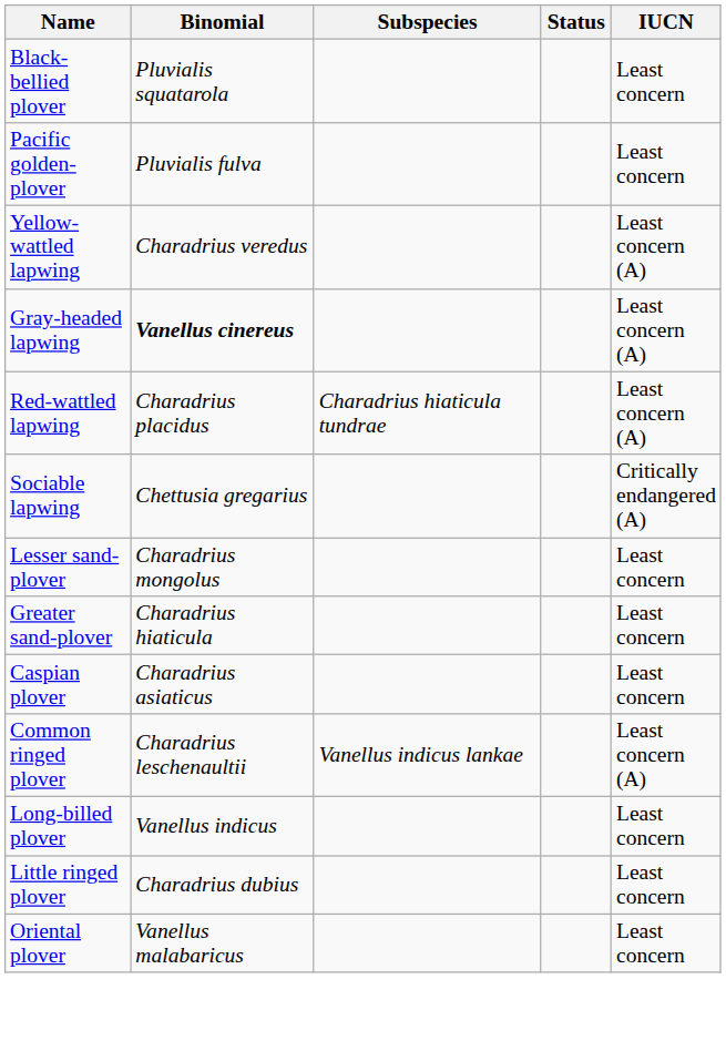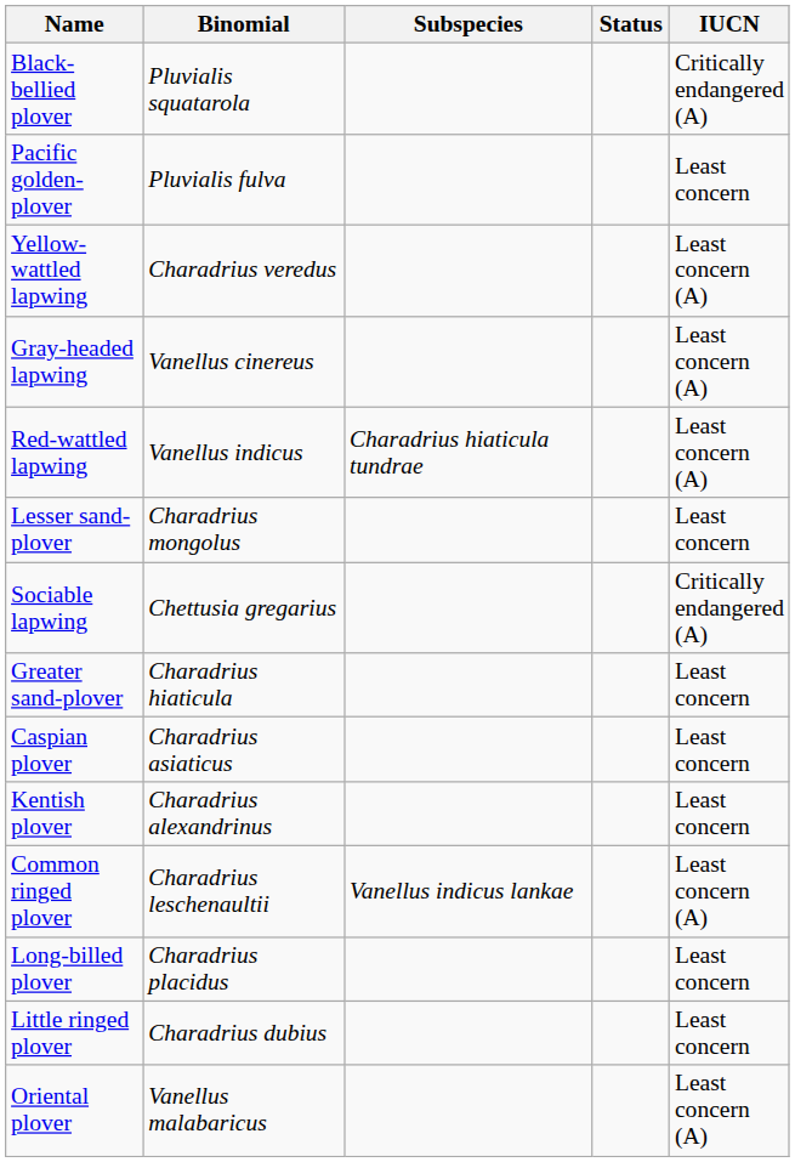 <table width=60% class="wikitable">
 <tr>
 <th width=20%>Name</th>
 <th width=30%>Binomial</th>
 <th width=40%>Subspecies</th>
 <th width=30%>Status</th>
 <th width=30%>IUCN</th>
 </tr>
 <tr>
 <td><a href='#'>Black-bellied plover</a><br></td>
 <td><em>Pluvialis squatarola</em></td>
 <td></td>
 <td></td>
-<td>Least concern</td>
+<td>Critically endangered<br>(A)</td>
 </tr>
 <tr>
 <td><a href='#'>Pacific golden-plover</a><br></td>
 <td><em>Pluvialis fulva</em></td>
 <td></td>
 <td></td>
 <td>Least concern</td>
 </tr>
 <tr>
 <td><a href='#'>Yellow-wattled lapwing</a><br></td>
 <td><em>Charadrius veredus</em></td>
 <td></td>
 <td></td>
 <td>Least concern<br>(A)</td>
 </tr>
 <tr>
 <td><a href='#'>Gray-headed lapwing</a><br></td>
-<td><strong><em>Vanellus cinereus</em></strong></td>
+<td><em>Vanellus cinereus</em></td>
 <td></td>
 <td></td>
 <td>Least concern<br>(A)</td>
 </tr>
 <tr>
 <td><a href='#'>Red-wattled lapwing</a><br></td>
-<td><em>Charadrius placidus</em></td>
+<td><em>Vanellus indicus</em></td>
 <td><em>Charadrius hiaticula tundrae</em></td>
 <td></td>
 <td>Least concern<br>(A)</td>
+</tr>
+<tr>
+<td><a href='#'>Lesser sand-plover</a><br></td>
+<td><em>Charadrius mongolus</em></td>
+<td></td>
+<td></td>
+<td>Least concern</td>
 </tr>
 <tr>
 <td><a href='#'>Sociable lapwing</a><br></td>
 <td><em>Chettusia gregarius</em></td>
 <td></td>
 <td></td>
 <td>Critically endangered<br>(A)</td>
-</tr>
-<tr>
-<td><a href='#'>Lesser sand-plover</a><br></td>
-<td><em>Charadrius mongolus</em></td>
-<td></td>
-<td></td>
-<td>Least concern</td>
 </tr>
 <tr>
 <td><a href='#'>Greater sand-plover</a><br></td>
 <td><em>Charadrius hiaticula</em></td>
 <td></td>
 <td></td>
 <td>Least concern</td>
 </tr>
 <tr>
 <td><a href='#'>Caspian plover</a><br></td>
 <td><em>Charadrius asiaticus</em></td>
 <td></td>
 <td></td>
 <td>Least concern</td>
 </tr>
 <tr>
+<td><a href='#'>Kentish plover</a><br></td>
+<td><em>Charadrius alexandrinus</em></td>
+<td></td>
+<td></td>
+<td>Least concern</td>
+</tr>
+<tr>
 <td><a href='#'>Common ringed plover</a><br></td>
 <td><em>Charadrius leschenaultii</em></td>
 <td><em>Vanellus indicus lankae</em></td>
 <td></td>
 <td>Least concern<br>(A)</td>
 </tr>
 <tr>
 <td><a href='#'>Long-billed plover</a><br></td>
-<td><em>Vanellus indicus</em></td>
+<td><em>Charadrius placidus</em></td>
 <td></td>
 <td></td>
 <td>Least concern</td>
 </tr>
 <tr>
 <td><a href='#'>Little ringed plover</a><br></td>
 <td><em>Charadrius dubius</em></td>
 <td></td>
 <td></td>
 <td>Least concern</td>
 </tr>
 <tr>
 <td><a href='#'>Oriental plover</a><br></td>
 <td><em>Vanellus malabaricus</em></td>
 <td></td>
 <td></td>
-<td>Least concern</td>
+<td>Least concern<br>(A)</td>
 </tr>
 </table>
